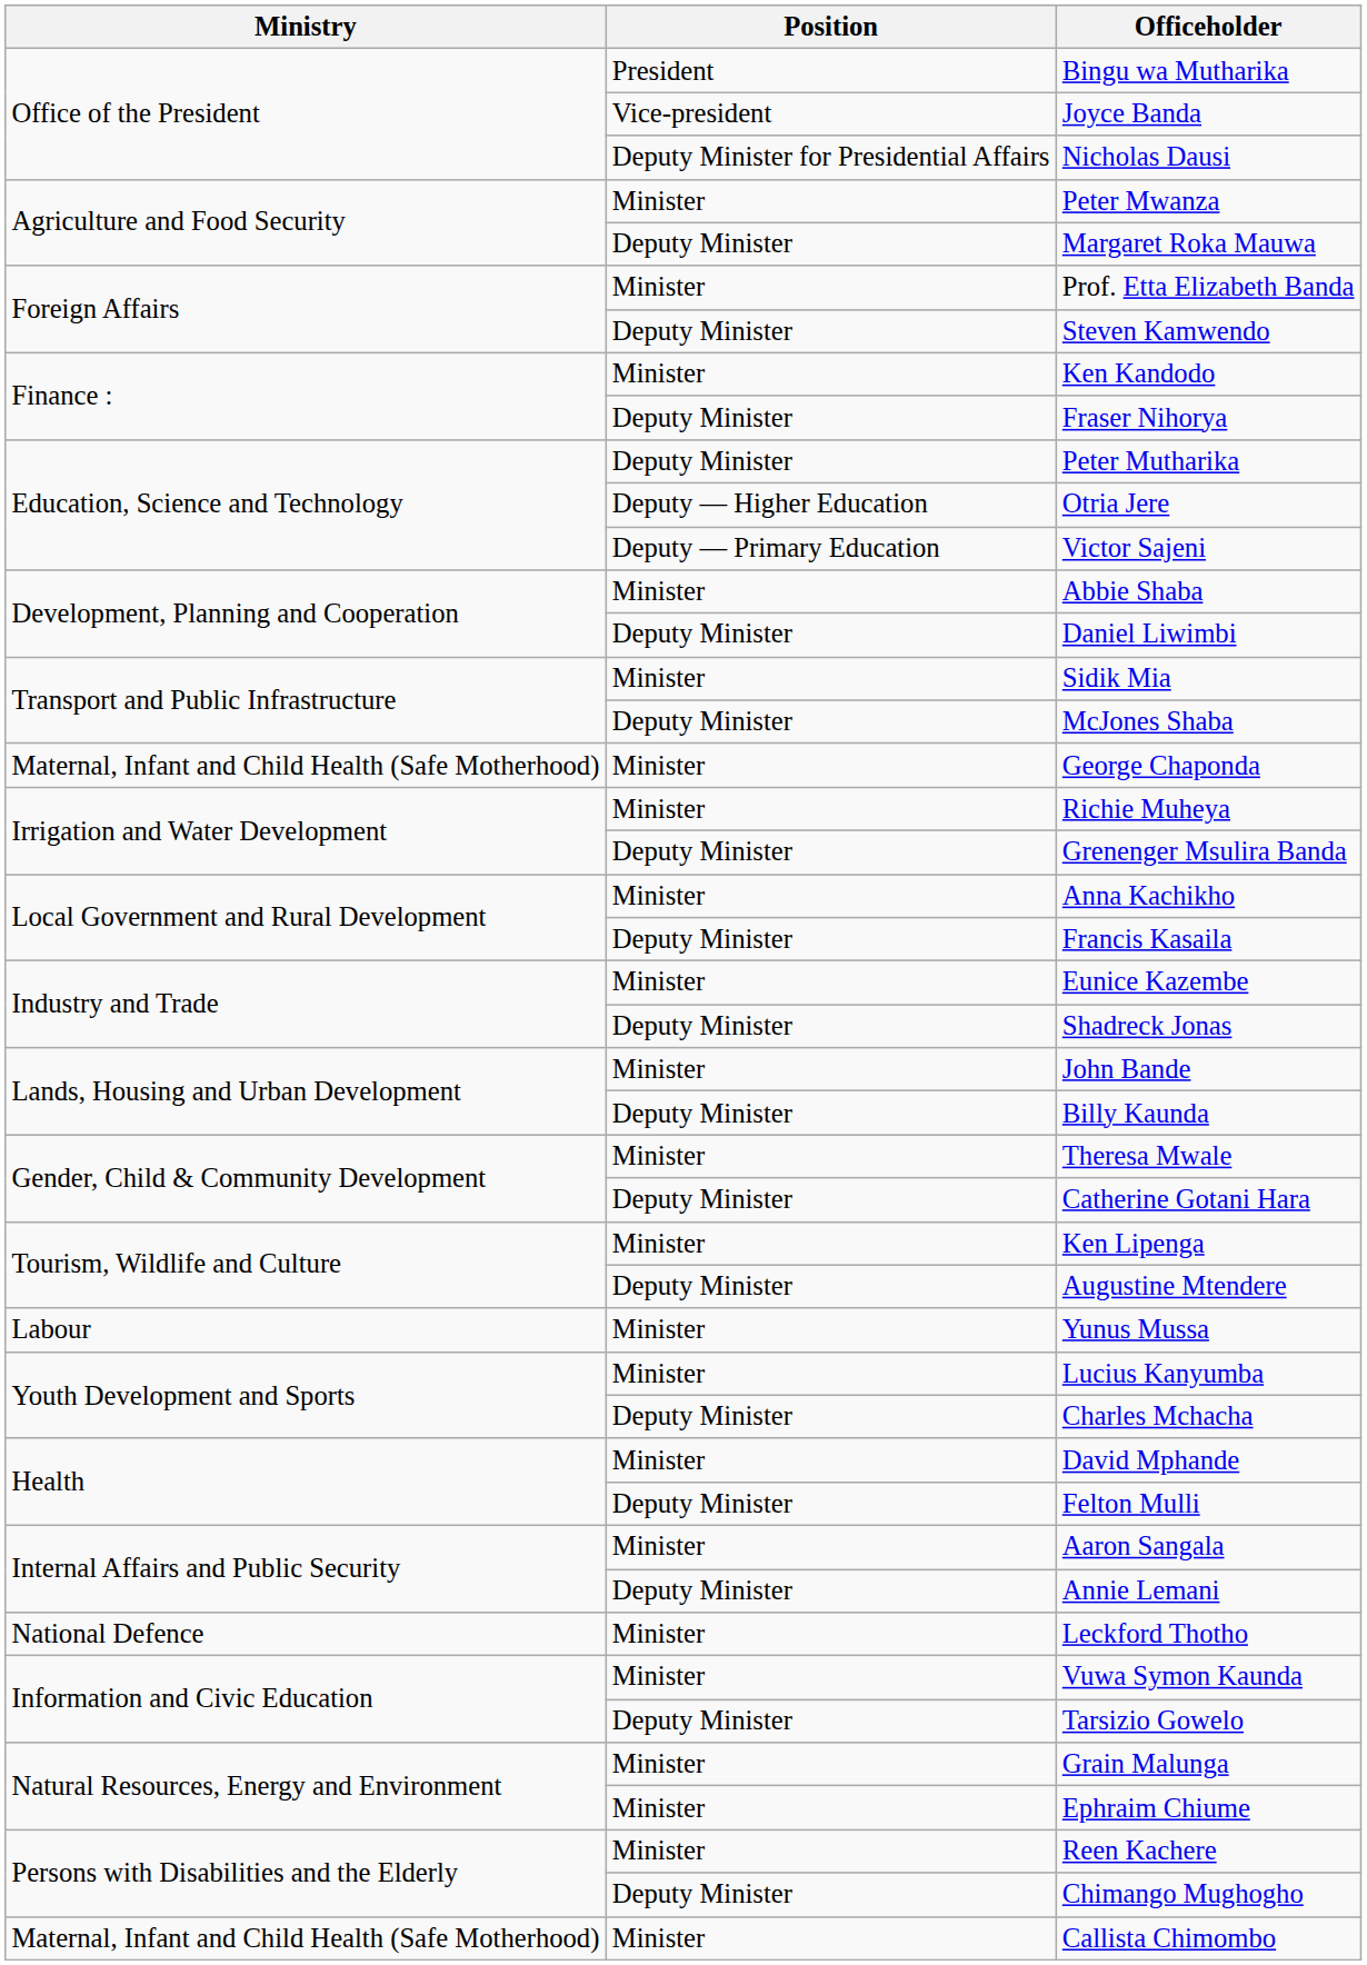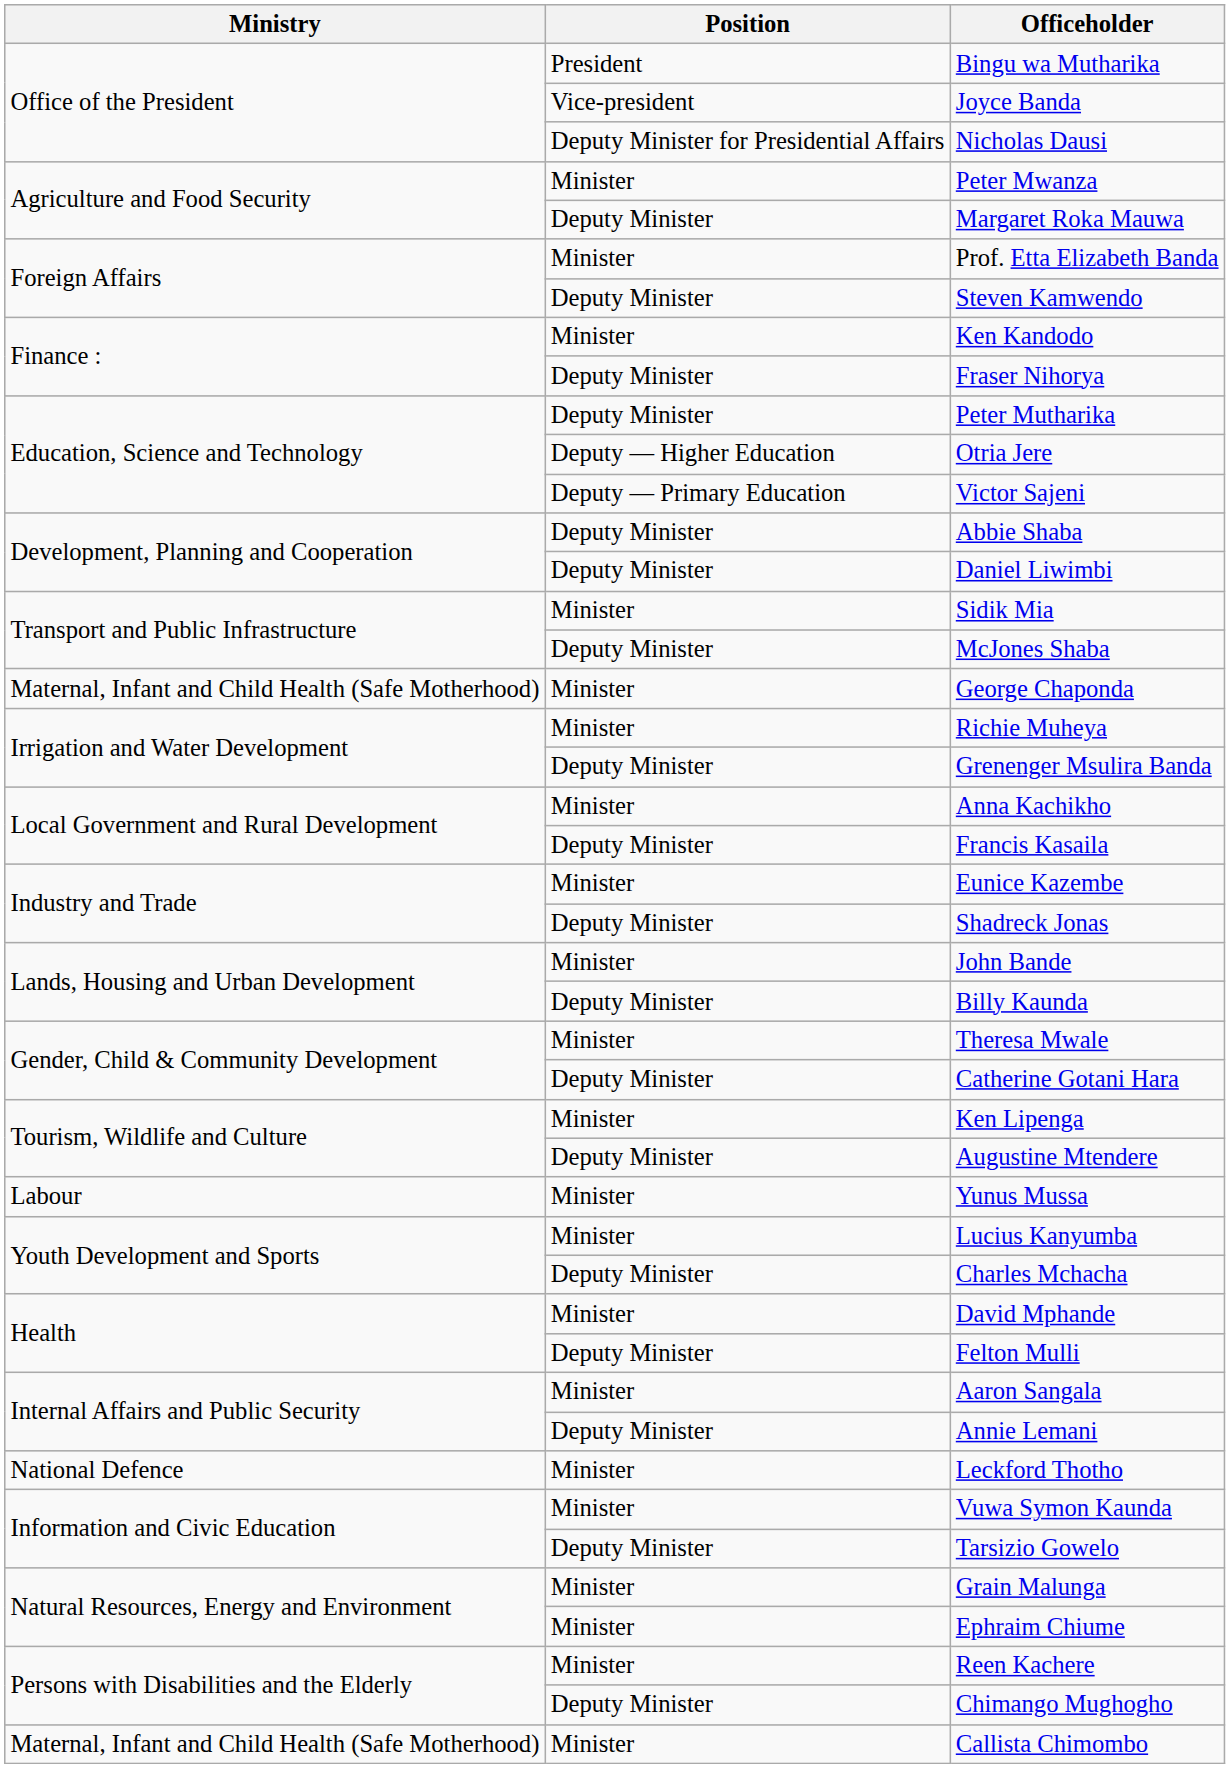 <table class=wikitable>
 <tr>
 <th>Ministry</th>
 <th>Position</th>
 <th>Officeholder</th>
 </tr>
 <tr>
 <td rowspan=3>Office of the President</td>
 <td>President</td>
 <td><a href='#'>Bingu wa Mutharika</a></td>
 </tr>
 <tr>
 <td>Vice-president</td>
 <td><a href='#'>Joyce Banda</a></td>
 </tr>
 <tr>
 <td>Deputy Minister for Presidential Affairs</td>
 <td><a href='#'>Nicholas Dausi</a></td>
 </tr>
 <tr>
 <td rowspan=2>Agriculture and Food Security</td>
 <td>Minister</td>
 <td><a href='#'>Peter Mwanza</a></td>
 </tr>
 <tr>
 <td>Deputy Minister</td>
 <td><a href='#'>Margaret Roka Mauwa</a></td>
 </tr>
 <tr>
 <td rowspan=2>Foreign Affairs</td>
 <td>Minister</td>
 <td>Prof. <a href='#'>Etta Elizabeth Banda</a></td>
 </tr>
 <tr>
 <td>Deputy Minister</td>
 <td><a href='#'>Steven Kamwendo</a></td>
 </tr>
 <tr>
 <td rowspan=2>Finance :</td>
 <td>Minister</td>
 <td><a href='#'>Ken Kandodo</a></td>
 </tr>
 <tr>
 <td>Deputy Minister</td>
 <td><a href='#'>Fraser Nihorya</a></td>
 </tr>
 <tr>
 <td rowspan=3>Education, Science and Technology</td>
 <td>Deputy Minister</td>
 <td><a href='#'>Peter Mutharika</a></td>
 </tr>
 <tr>
 <td>Deputy — Higher Education</td>
 <td><a href='#'>Otria Jere</a></td>
 </tr>
 <tr>
 <td>Deputy — Primary Education</td>
 <td><a href='#'>Victor Sajeni</a></td>
 </tr>
 <tr>
 <td rowspan=2>Development, Planning and Cooperation</td>
-<td>Minister</td>
+<td>Deputy Minister</td>
 <td><a href='#'>Abbie Shaba</a></td>
 </tr>
 <tr>
 <td>Deputy  Minister</td>
 <td><a href='#'>Daniel Liwimbi</a></td>
 </tr>
 <tr>
 <td rowspan=2>Transport and Public Infrastructure</td>
 <td>Minister</td>
 <td><a href='#'>Sidik Mia</a></td>
 </tr>
 <tr>
 <td>Deputy Minister</td>
 <td><a href='#'>McJones Shaba</a></td>
 </tr>
 <tr>
 <td>Maternal, Infant and Child Health (Safe Motherhood)</td>
 <td>Minister</td>
 <td><a href='#'>George Chaponda</a></td>
 </tr>
 <tr>
 <td rowspan=2>Irrigation and Water Development</td>
 <td>Minister</td>
 <td><a href='#'>Richie Muheya</a></td>
 </tr>
 <tr>
 <td>Deputy Minister</td>
 <td><a href='#'>Grenenger Msulira Banda</a></td>
 </tr>
 <tr>
 <td rowspan=2>Local Government and Rural Development</td>
 <td>Minister</td>
 <td><a href='#'>Anna Kachikho</a></td>
 </tr>
 <tr>
 <td>Deputy Minister</td>
 <td><a href='#'>Francis Kasaila</a></td>
 </tr>
 <tr>
 <td rowspan=2>Industry and Trade</td>
 <td>Minister</td>
 <td><a href='#'>Eunice Kazembe</a></td>
 </tr>
 <tr>
 <td>Deputy Minister</td>
 <td><a href='#'>Shadreck Jonas</a></td>
 </tr>
 <tr>
 <td rowspan=2>Lands, Housing and Urban Development</td>
 <td>Minister</td>
 <td><a href='#'>John Bande</a></td>
 </tr>
 <tr>
 <td>Deputy Minister</td>
 <td><a href='#'>Billy Kaunda</a></td>
 </tr>
 <tr>
 <td rowspan=2>Gender, Child & Community Development</td>
 <td>Minister</td>
 <td><a href='#'>Theresa Mwale</a></td>
 </tr>
 <tr>
 <td>Deputy Minister</td>
 <td><a href='#'>Catherine Gotani Hara</a></td>
 </tr>
 <tr>
 <td rowspan=2>Tourism, Wildlife and Culture</td>
 <td>Minister</td>
 <td><a href='#'>Ken Lipenga</a></td>
 </tr>
 <tr>
 <td>Deputy Minister</td>
 <td><a href='#'>Augustine Mtendere</a></td>
 </tr>
 <tr>
 <td>Labour</td>
 <td>Minister</td>
 <td><a href='#'>Yunus Mussa</a></td>
 </tr>
 <tr>
 <td rowspan=2>Youth Development and Sports</td>
 <td>Minister</td>
 <td><a href='#'>Lucius Kanyumba</a></td>
 </tr>
 <tr>
 <td>Deputy Minister</td>
 <td><a href='#'>Charles Mchacha</a></td>
 </tr>
 <tr>
 <td rowspan=2>Health</td>
 <td>Minister</td>
 <td><a href='#'>David Mphande</a></td>
 </tr>
 <tr>
 <td>Deputy Minister</td>
 <td><a href='#'>Felton Mulli</a></td>
 </tr>
 <tr>
 <td rowspan=2>Internal Affairs and Public Security</td>
 <td>Minister</td>
 <td><a href='#'>Aaron Sangala</a></td>
 </tr>
 <tr>
 <td>Deputy Minister</td>
 <td><a href='#'>Annie Lemani</a></td>
 </tr>
 <tr>
 <td>National Defence</td>
 <td>Minister</td>
 <td><a href='#'>Leckford Thotho</a></td>
 </tr>
 <tr>
 <td rowspan=2>Information and Civic Education</td>
 <td>Minister</td>
 <td><a href='#'>Vuwa Symon Kaunda</a></td>
 </tr>
 <tr>
 <td>Deputy Minister</td>
 <td><a href='#'>Tarsizio Gowelo</a></td>
 </tr>
 <tr>
 <td rowspan=2>Natural Resources, Energy and Environment</td>
 <td>Minister</td>
 <td><a href='#'>Grain Malunga</a></td>
 </tr>
 <tr>
 <td>Minister</td>
 <td><a href='#'>Ephraim Chiume</a></td>
 </tr>
 <tr>
 <td rowspan=2>Persons with Disabilities and the Elderly</td>
 <td>Minister</td>
 <td><a href='#'>Reen Kachere</a></td>
 </tr>
 <tr>
 <td>Deputy Minister</td>
 <td><a href='#'>Chimango Mughogho</a></td>
 </tr>
 <tr>
 <td>Maternal, Infant and Child Health (Safe Motherhood)</td>
 <td>Minister</td>
 <td><a href='#'>Callista Chimombo</a></td>
 </tr>
 </table>
